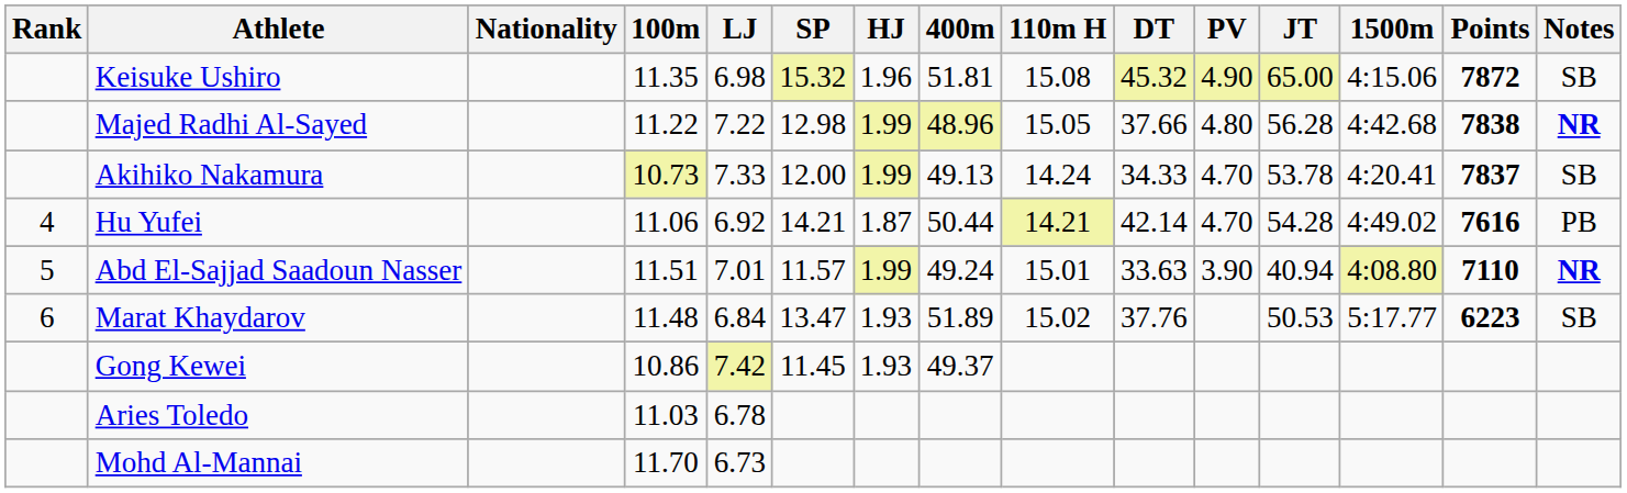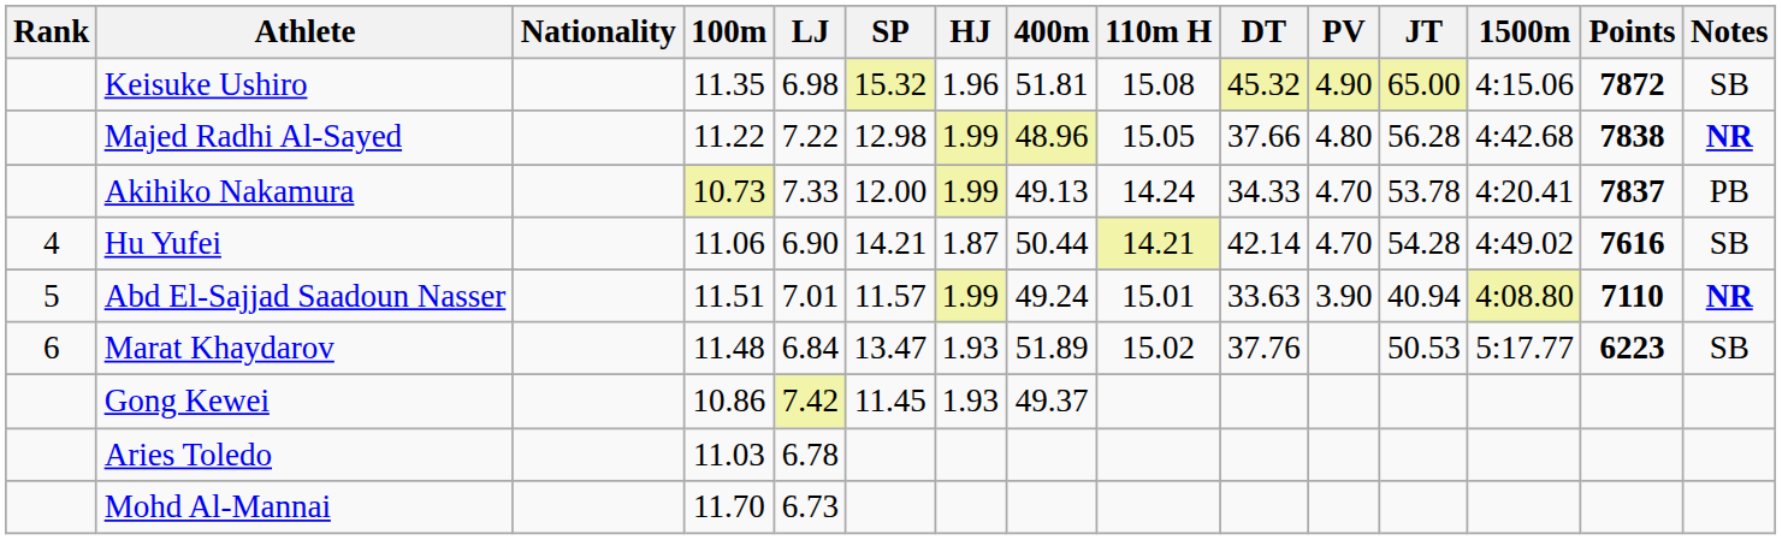 <table class="wikitable sortable" style=" text-align:center; font-size:97%;">
 <tr>
 <th>Rank</th>
 <th>Athlete</th>
 <th>Nationality</th>
 <th>100m</th>
 <th>LJ</th>
 <th>SP</th>
 <th>HJ</th>
 <th>400m</th>
 <th>110m H</th>
 <th>DT</th>
 <th>PV</th>
 <th>JT</th>
 <th>1500m</th>
 <th>Points</th>
 <th>Notes</th>
 </tr>
 <tr>
 <td></td>
 <td align=left><a href='#'>Keisuke Ushiro</a></td>
 <td align=left></td>
 <td>11.35</td>
 <td>6.98</td>
 <td bgcolor=#F2F5A9>15.32</td>
 <td>1.96</td>
 <td>51.81</td>
 <td>15.08</td>
 <td bgcolor=#F2F5A9>45.32</td>
 <td bgcolor=#F2F5A9>4.90</td>
 <td bgcolor=#F2F5A9>65.00</td>
 <td>4:15.06</td>
 <td><strong>7872</strong></td>
 <td>SB</td>
 </tr>
 <tr>
 <td></td>
 <td align=left><a href='#'>Majed Radhi Al-Sayed</a></td>
 <td align=left></td>
 <td>11.22</td>
 <td>7.22</td>
 <td>12.98</td>
 <td bgcolor=#F2F5A9>1.99</td>
 <td bgcolor=#F2F5A9>48.96</td>
 <td>15.05</td>
 <td>37.66</td>
 <td>4.80</td>
 <td>56.28</td>
 <td>4:42.68</td>
 <td><strong>7838</strong></td>
 <td><strong><a href='#'>NR</a></strong></td>
 </tr>
 <tr>
 <td></td>
 <td align=left><a href='#'>Akihiko Nakamura</a></td>
 <td align=left></td>
 <td bgcolor=#F2F5A9>10.73</td>
 <td>7.33</td>
 <td>12.00</td>
 <td bgcolor=#F2F5A9>1.99</td>
 <td>49.13</td>
 <td>14.24</td>
 <td>34.33</td>
 <td>4.70</td>
 <td>53.78</td>
 <td>4:20.41</td>
 <td><strong>7837</strong></td>
-<td>SB</td>
+<td>PB</td>
 </tr>
 <tr>
 <td>4</td>
 <td align=left><a href='#'>Hu Yufei</a></td>
 <td align=left></td>
 <td>11.06</td>
-<td>6.92</td>
+<td>6.90</td>
 <td>14.21</td>
 <td>1.87</td>
 <td>50.44</td>
 <td bgcolor=#F2F5A9>14.21</td>
 <td>42.14</td>
 <td>4.70</td>
 <td>54.28</td>
 <td>4:49.02</td>
 <td><strong>7616</strong></td>
-<td>PB</td>
+<td>SB</td>
 </tr>
 <tr>
 <td>5</td>
 <td align=left><a href='#'>Abd El-Sajjad Saadoun Nasser</a></td>
 <td align=left></td>
 <td>11.51</td>
 <td>7.01</td>
 <td>11.57</td>
 <td bgcolor=#F2F5A9>1.99</td>
 <td>49.24</td>
 <td>15.01</td>
 <td>33.63</td>
 <td>3.90</td>
 <td>40.94</td>
 <td bgcolor=#F2F5A9>4:08.80</td>
 <td><strong>7110</strong></td>
 <td><strong><a href='#'>NR</a></strong></td>
 </tr>
 <tr>
 <td>6</td>
 <td align=left><a href='#'>Marat Khaydarov</a></td>
 <td align=left></td>
 <td>11.48</td>
 <td>6.84</td>
 <td>13.47</td>
 <td>1.93</td>
 <td>51.89</td>
 <td>15.02</td>
 <td>37.76</td>
 <td></td>
 <td>50.53</td>
 <td>5:17.77</td>
 <td><strong>6223</strong></td>
 <td>SB</td>
 </tr>
 <tr>
 <td></td>
 <td align=left><a href='#'>Gong Kewei</a></td>
 <td align=left></td>
 <td>10.86</td>
 <td bgcolor=#F2F5A9>7.42</td>
 <td>11.45</td>
 <td>1.93</td>
 <td>49.37</td>
 <td></td>
 <td></td>
 <td></td>
 <td></td>
 <td></td>
 <td><strong></strong></td>
 <td></td>
 </tr>
 <tr>
 <td></td>
 <td align=left><a href='#'>Aries Toledo</a></td>
 <td align=left></td>
 <td>11.03</td>
 <td>6.78</td>
 <td></td>
 <td></td>
 <td></td>
 <td></td>
 <td></td>
 <td></td>
 <td></td>
 <td></td>
 <td><strong></strong></td>
 <td></td>
 </tr>
 <tr>
 <td></td>
 <td align=left><a href='#'>Mohd Al-Mannai</a></td>
 <td align=left></td>
 <td>11.70</td>
 <td>6.73</td>
 <td></td>
 <td></td>
 <td></td>
 <td></td>
 <td></td>
 <td></td>
 <td></td>
 <td></td>
 <td><strong></strong></td>
 <td></td>
 </tr>
 </table>
